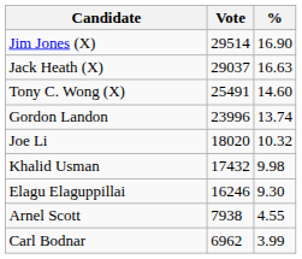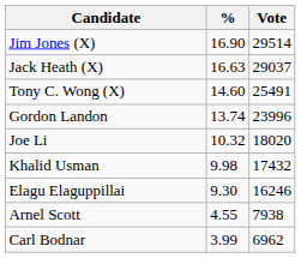 <table class="wikitable">
 <tr>
 <th bgcolor="#DDDDFF" width="200px">Candidate</th>
+<th bgcolor="#DDDDFF">%</th>
 <th bgcolor="#DDDDFF">Vote</th>
-<th bgcolor="#DDDDFF">%</th>
 </tr>
 <tr>
 <td><a href='#'>Jim Jones</a> (X)</td>
+<td>16.90</td>
 <td>29514</td>
-<td>16.90</td>
 </tr>
 <tr>
 <td>Jack Heath (X)</td>
+<td>16.63</td>
 <td>29037</td>
-<td>16.63</td>
 </tr>
 <tr>
 <td>Tony C. Wong (X)</td>
+<td>14.60</td>
 <td>25491</td>
-<td>14.60</td>
 </tr>
 <tr>
 <td>Gordon Landon</td>
+<td>13.74</td>
 <td>23996</td>
-<td>13.74</td>
 </tr>
 <tr>
 <td>Joe Li</td>
+<td>10.32</td>
 <td>18020</td>
-<td>10.32</td>
 </tr>
 <tr>
 <td>Khalid Usman</td>
+<td>9.98</td>
 <td>17432</td>
-<td>9.98</td>
 </tr>
 <tr>
 <td>Elagu Elaguppillai</td>
+<td>9.30</td>
 <td>16246</td>
-<td>9.30</td>
 </tr>
 <tr>
 <td>Arnel Scott</td>
+<td>4.55</td>
 <td>7938</td>
-<td>4.55</td>
 </tr>
 <tr>
 <td>Carl Bodnar</td>
+<td>3.99</td>
 <td>6962</td>
-<td>3.99</td>
 </tr>
 </table>
